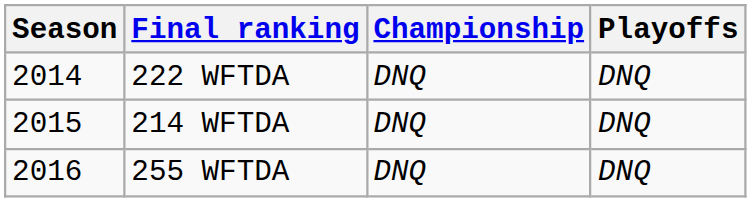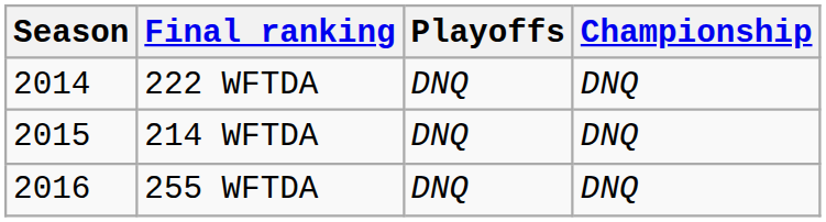 <table class="wikitable sortable">
 <tr>
 <th>Season</th>
 <th><a href='#'>Final ranking</a></th>
+<th>Playoffs</th>
 <th><a href='#'>Championship</a></th>
-<th>Playoffs</th>
 </tr>
 <tr>
 <td>2014</td>
 <td>222 WFTDA</td>
 <td><em>DNQ</em></td>
 <td><em>DNQ</em></td>
 </tr>
 <tr>
 <td>2015</td>
 <td>214 WFTDA</td>
 <td><em>DNQ</em></td>
 <td><em>DNQ</em></td>
 </tr>
 <tr>
 <td>2016</td>
 <td>255 WFTDA</td>
 <td><em>DNQ</em></td>
 <td><em>DNQ</em></td>
 </tr>
 </table>
